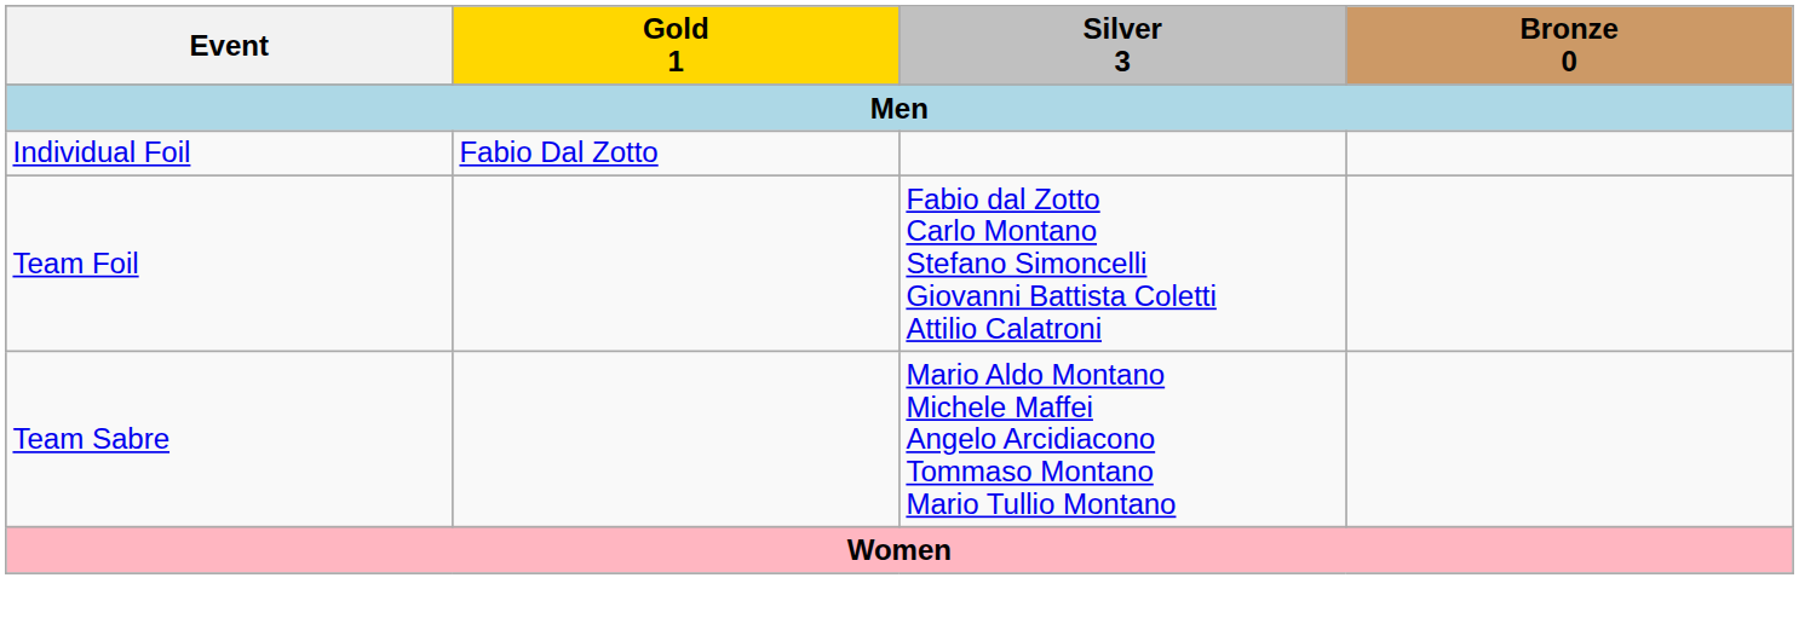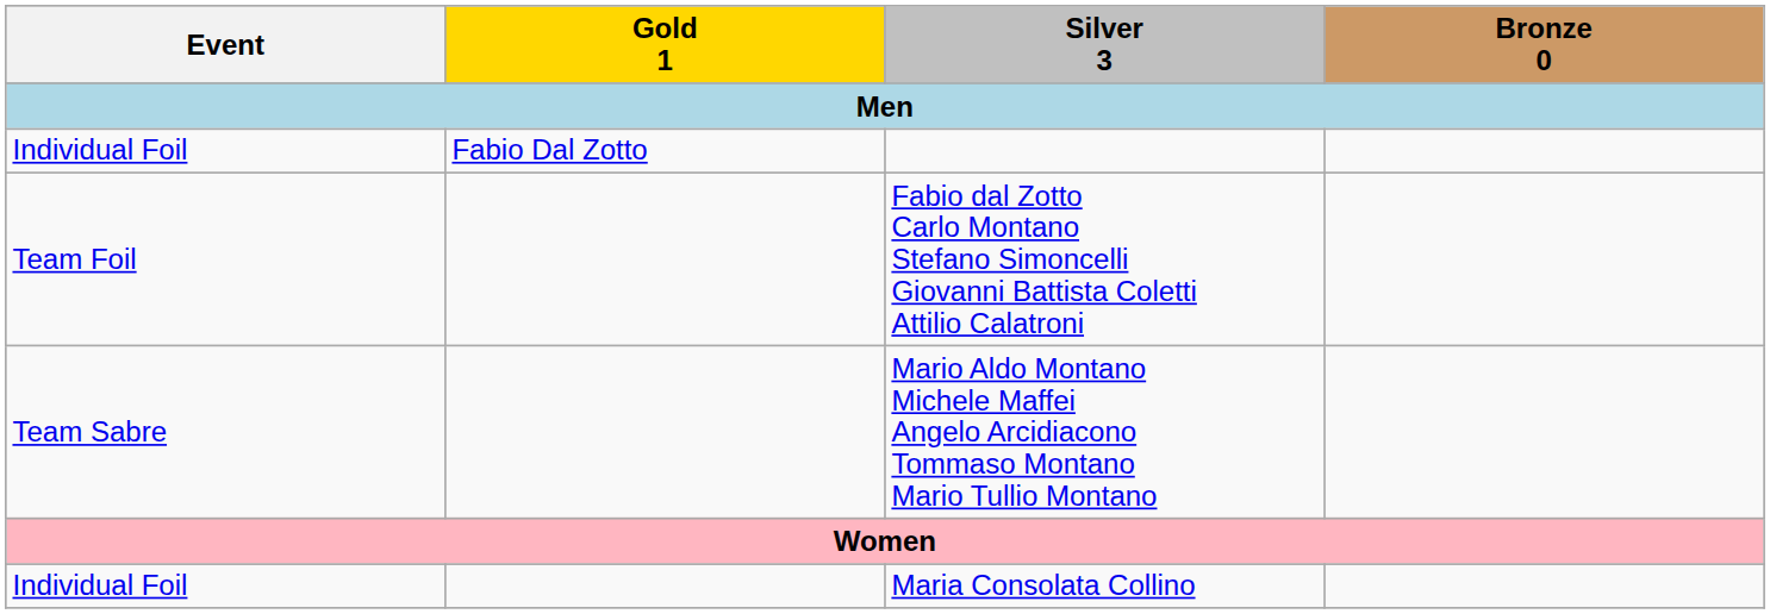 <table class="wikitable" width=70% style="font-size:90%; text-align:left;">
 <tr>
 <th width=25%>Event</th>
 <th width=25% style="background-color:gold">Gold<br>1</th>
 <th width=25% style="background-color:silver">Silver<br>3</th>
 <th width=25% style="background-color:#cc9966">Bronze<br>0</th>
 </tr>
 <tr>
 <td colspan=4 align=center bgcolor=lightblue><strong>Men</strong></td>
 </tr>
 <tr>
 <td><a href='#'>Individual Foil</a></td>
 <td><a href='#'>Fabio Dal Zotto</a></td>
 <td></td>
 <td></td>
 </tr>
 <tr>
 <td><a href='#'>Team Foil</a></td>
 <td></td>
 <td><a href='#'>Fabio dal Zotto</a><br><a href='#'>Carlo Montano</a><br><a href='#'>Stefano Simoncelli</a><br><a href='#'>Giovanni Battista Coletti</a><br><a href='#'>Attilio Calatroni</a></td>
 <td></td>
 </tr>
 <tr>
 <td><a href='#'>Team Sabre</a></td>
 <td></td>
 <td><a href='#'>Mario Aldo Montano</a><br><a href='#'>Michele Maffei</a><br><a href='#'>Angelo Arcidiacono</a><br><a href='#'>Tommaso Montano</a><br><a href='#'>Mario Tullio Montano</a></td>
 <td></td>
 </tr>
 <tr>
 <td colspan=4 align=center bgcolor=lightpink><strong>Women</strong></td>
 </tr>
+<tr>
+<td><a href='#'>Individual Foil</a></td>
+<td></td>
+<td><a href='#'>Maria Consolata Collino</a></td>
+<td></td>
+</tr>
 </table>
